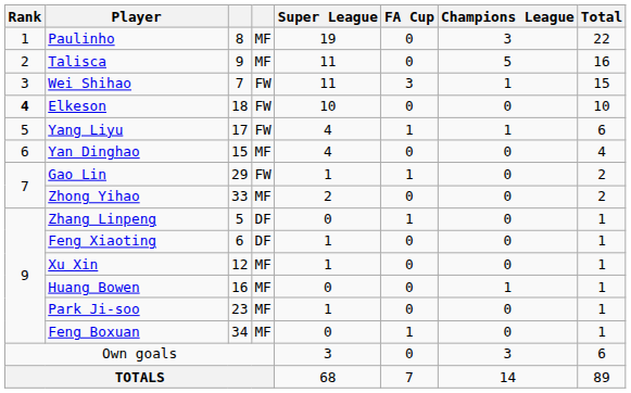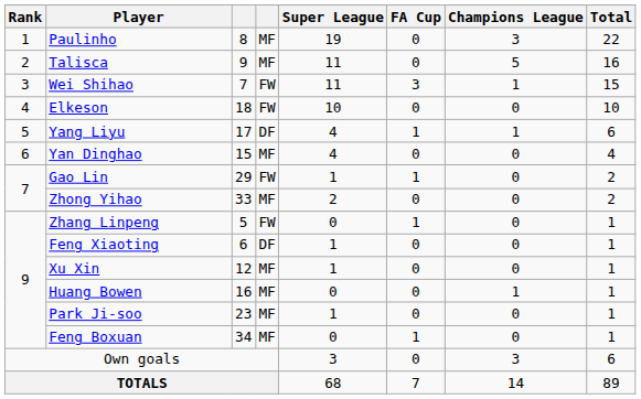 <table class="wikitable">
 <tr>
 <th>Rank</th>
 <th style="width:166px;">Player</th>
 <th></th>
 <th></th>
 <th>Super League</th>
 <th>FA Cup</th>
 <th>Champions League</th>
 <th>Total</th>
 </tr>
 <tr>
 <td align=center>1</td>
 <td> <a href='#'>Paulinho</a></td>
 <td align=center>8</td>
 <td align=center>MF</td>
 <td align=center>19</td>
 <td align=center>0</td>
 <td align=center>3</td>
 <td align=center>22</td>
 </tr>
 <tr>
 <td align=center>2</td>
 <td> <a href='#'>Talisca</a></td>
 <td align=center>9</td>
 <td align=center>MF</td>
 <td align=center>11</td>
 <td align=center>0</td>
 <td align=center>5</td>
 <td align=center>16</td>
 </tr>
 <tr>
 <td align=center>3</td>
 <td> <a href='#'>Wei Shihao</a></td>
 <td align=center>7</td>
 <td align=center>FW</td>
 <td align=center>11</td>
 <td align=center>3</td>
 <td align=center>1</td>
 <td align=center>15</td>
 </tr>
 <tr>
-<td align=center><strong>4</strong></td>
+<td align=center>4</td>
 <td> <a href='#'>Elkeson</a></td>
 <td align=center>18</td>
 <td align=center>FW</td>
 <td align=center>10</td>
 <td align=center>0</td>
 <td align=center>0</td>
 <td align=center>10</td>
 </tr>
 <tr>
 <td align=center>5</td>
 <td> <a href='#'>Yang Liyu</a></td>
 <td align=center>17</td>
-<td align=center>FW</td>
+<td align=center>DF</td>
 <td align=center>4</td>
 <td align=center>1</td>
 <td align=center>1</td>
 <td align=center>6</td>
 </tr>
 <tr>
 <td align=center>6</td>
 <td> <a href='#'>Yan Dinghao</a></td>
 <td align=center>15</td>
 <td align=center>MF</td>
 <td align=center>4</td>
 <td align=center>0</td>
 <td align=center>0</td>
 <td align=center>4</td>
 </tr>
 <tr>
 <td align=center rowspan=2>7</td>
 <td> <a href='#'>Gao Lin</a></td>
 <td align=center>29</td>
 <td align=center>FW</td>
 <td align=center>1</td>
 <td align=center>1</td>
 <td align=center>0</td>
 <td align=center>2</td>
 </tr>
 <tr>
 <td> <a href='#'>Zhong Yihao</a></td>
 <td align=center>33</td>
 <td align=center>MF</td>
 <td align=center>2</td>
 <td align=center>0</td>
 <td align=center>0</td>
 <td align=center>2</td>
 </tr>
 <tr>
 <td align=center rowspan=6>9</td>
 <td> <a href='#'>Zhang Linpeng</a></td>
 <td align=center>5</td>
-<td align=center>DF</td>
+<td align=center>FW</td>
 <td align=center>0</td>
 <td align=center>1</td>
 <td align=center>0</td>
 <td align=center>1</td>
 </tr>
 <tr>
 <td> <a href='#'>Feng Xiaoting</a></td>
 <td align=center>6</td>
 <td align=center>DF</td>
 <td align=center>1</td>
 <td align=center>0</td>
 <td align=center>0</td>
 <td align=center>1</td>
 </tr>
 <tr>
 <td> <a href='#'>Xu Xin</a></td>
 <td align=center>12</td>
 <td align=center>MF</td>
 <td align=center>1</td>
 <td align=center>0</td>
 <td align=center>0</td>
 <td align=center>1</td>
 </tr>
 <tr>
 <td> <a href='#'>Huang Bowen</a></td>
 <td align=center>16</td>
 <td align=center>MF</td>
 <td align=center>0</td>
 <td align=center>0</td>
 <td align=center>1</td>
 <td align=center>1</td>
 </tr>
 <tr>
 <td> <a href='#'>Park Ji-soo</a></td>
 <td align=center>23</td>
 <td align=center>MF</td>
 <td align=center>1</td>
 <td align=center>0</td>
 <td align=center>0</td>
 <td align=center>1</td>
 </tr>
 <tr>
 <td> <a href='#'>Feng Boxuan</a></td>
 <td align=center>34</td>
 <td align=center>MF</td>
 <td align=center>0</td>
 <td align=center>1</td>
 <td align=center>0</td>
 <td align=center>1</td>
 </tr>
 <tr>
 <td align=center colspan=4>Own goals</td>
 <td align=center>3</td>
 <td align=center>0</td>
 <td align=center>3</td>
 <td align=center>6</td>
 </tr>
 <tr>
 <th align=center colspan=4>TOTALS</th>
 <td align=center>68</td>
 <td align=center>7</td>
 <td align=center>14</td>
 <td align=center>89</td>
 </tr>
 </table>
